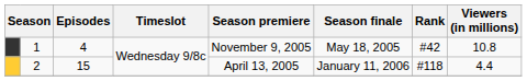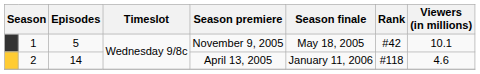 <table class="wikitable plainrowheaders">
 <tr>
 <th colspan="2">Season</th>
 <th>Episodes</th>
 <th>Timeslot</th>
 <th>Season premiere</th>
 <th>Season finale</th>
 <th>Rank</th>
 <th>Viewers<br>(in millions)</th>
 </tr>
 <tr>
 <td bgcolor="#333333" height="10px"></td>
 <td align="center">1</td>
-<td align="center">4</td>
+<td align="center">5</td>
 <td rowspan=2 span style="font-weight:normal;line-height:100%">Wednesday 9/8c</td>
 <td align="center">November 9, 2005</td>
 <td align="center">May 18, 2005</td>
 <td align="center">#42</td>
-<td align="center">10.8</td>
+<td align="center">10.1</td>
 </tr>
 <tr>
 <td bgcolor="#FFCC33" height="10px"></td>
 <td align="center">2</td>
-<td align="center">15</td>
+<td align="center">14</td>
 <td align="center">April 13, 2005</td>
 <td align="center">January 11, 2006</td>
 <td align="center">#118</td>
-<td align="center">4.4</td>
+<td align="center">4.6</td>
 </tr>
 <tr>
 </tr>
 </table>
